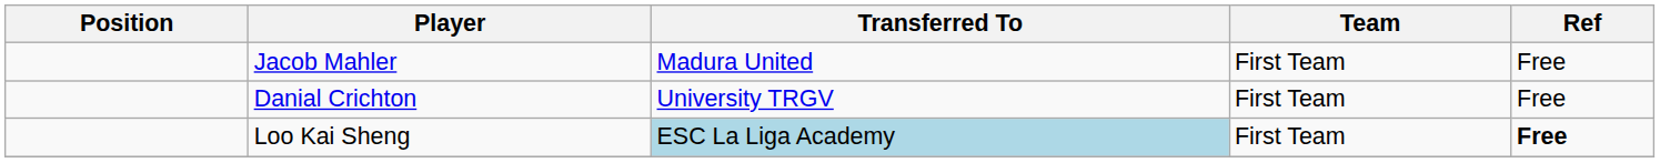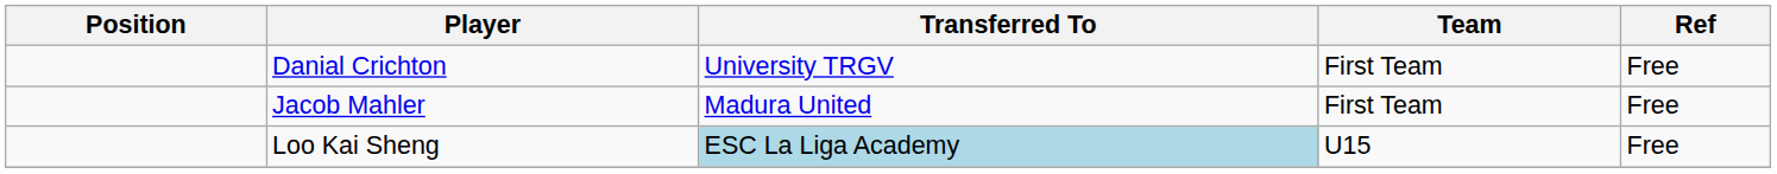 <table class="wikitable sortable" style="width:70%; text-align:center; font-size:100%; text-align:left;">
 <tr>
 <th><strong>Position</strong></th>
 <th><strong>Player</strong></th>
 <th><strong>Transferred To</strong></th>
 <th><strong>Team</strong></th>
 <th><strong>Ref</strong></th>
 </tr>
 <tr>
 <td></td>
+<td> <a href='#'>Danial Crichton</a></td>
+<td> <a href='#'>University TRGV</a></td>
+<td>First Team</td>
+<td>Free</td>
+</tr>
+<tr>
+<td></td>
 <td> <a href='#'>Jacob Mahler</a></td>
 <td> <a href='#'>Madura United</a></td>
 <td>First Team</td>
 <td>Free  </td>
 </tr>
 <tr>
 <td></td>
-<td> <a href='#'>Danial Crichton</a></td>
-<td> <a href='#'>University TRGV</a></td>
-<td>First Team</td>
-<td>Free</td>
-</tr>
-<tr>
-<td></td>
 <td> Loo Kai Sheng</td>
 <td style="background: lightblue;"> ESC La Liga Academy</td>
-<td>First Team</td>
-<td><strong>Free</strong></td>
+<td>U15</td>
+<td>Free</td>
 </tr>
 <tr>
 </tr>
 </table>
